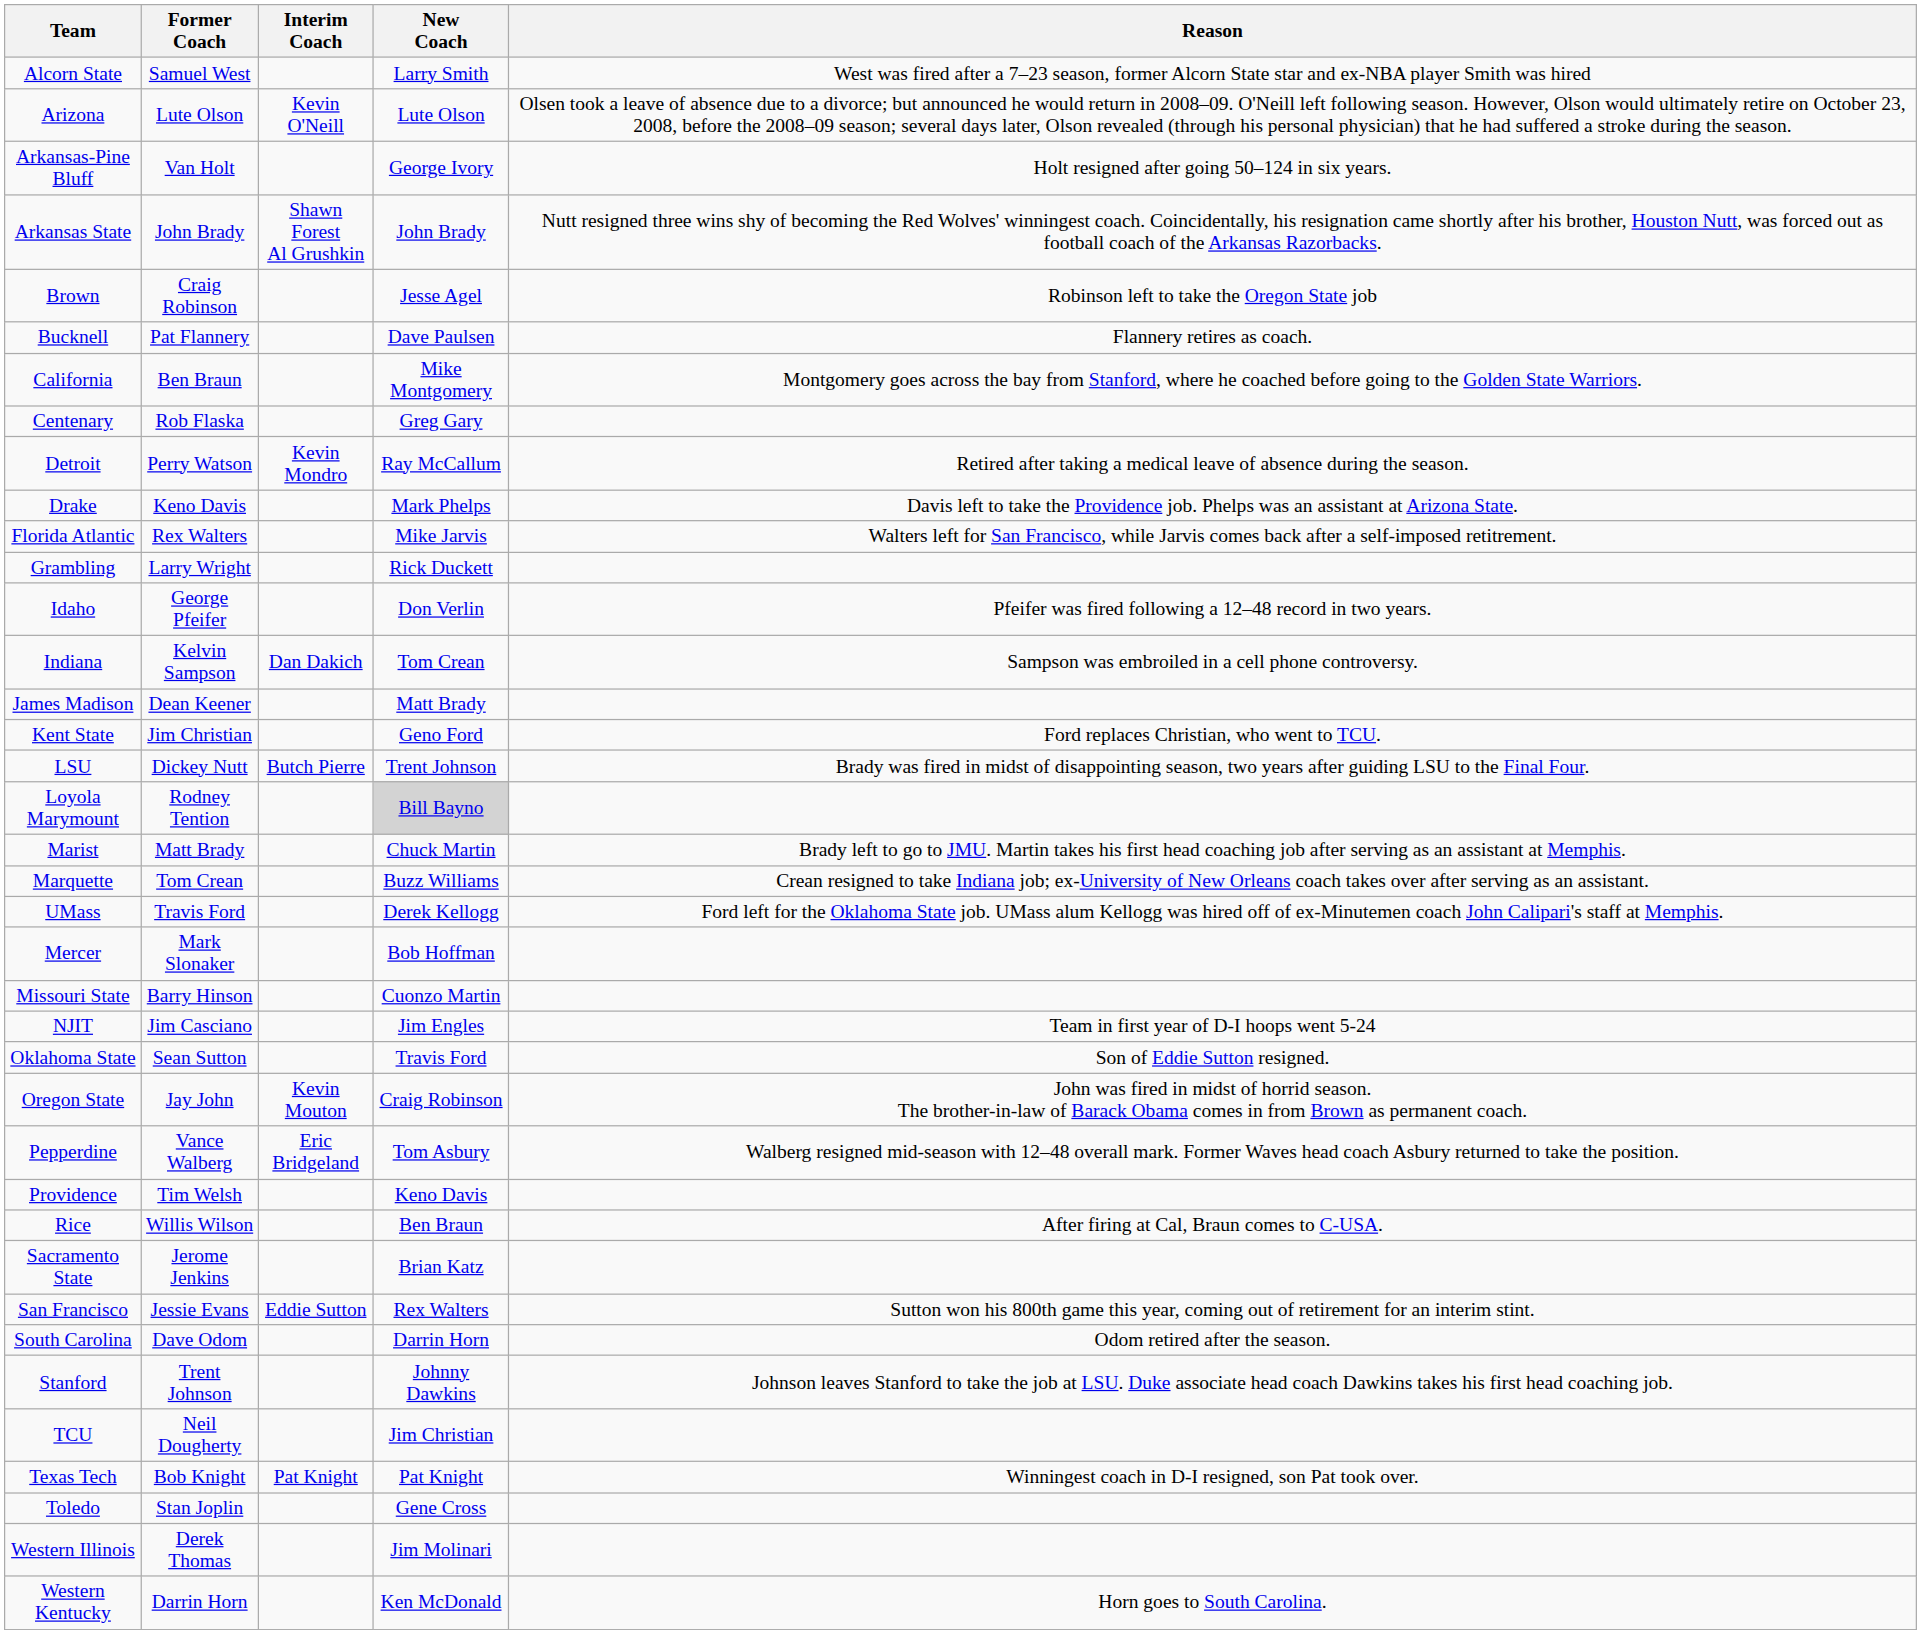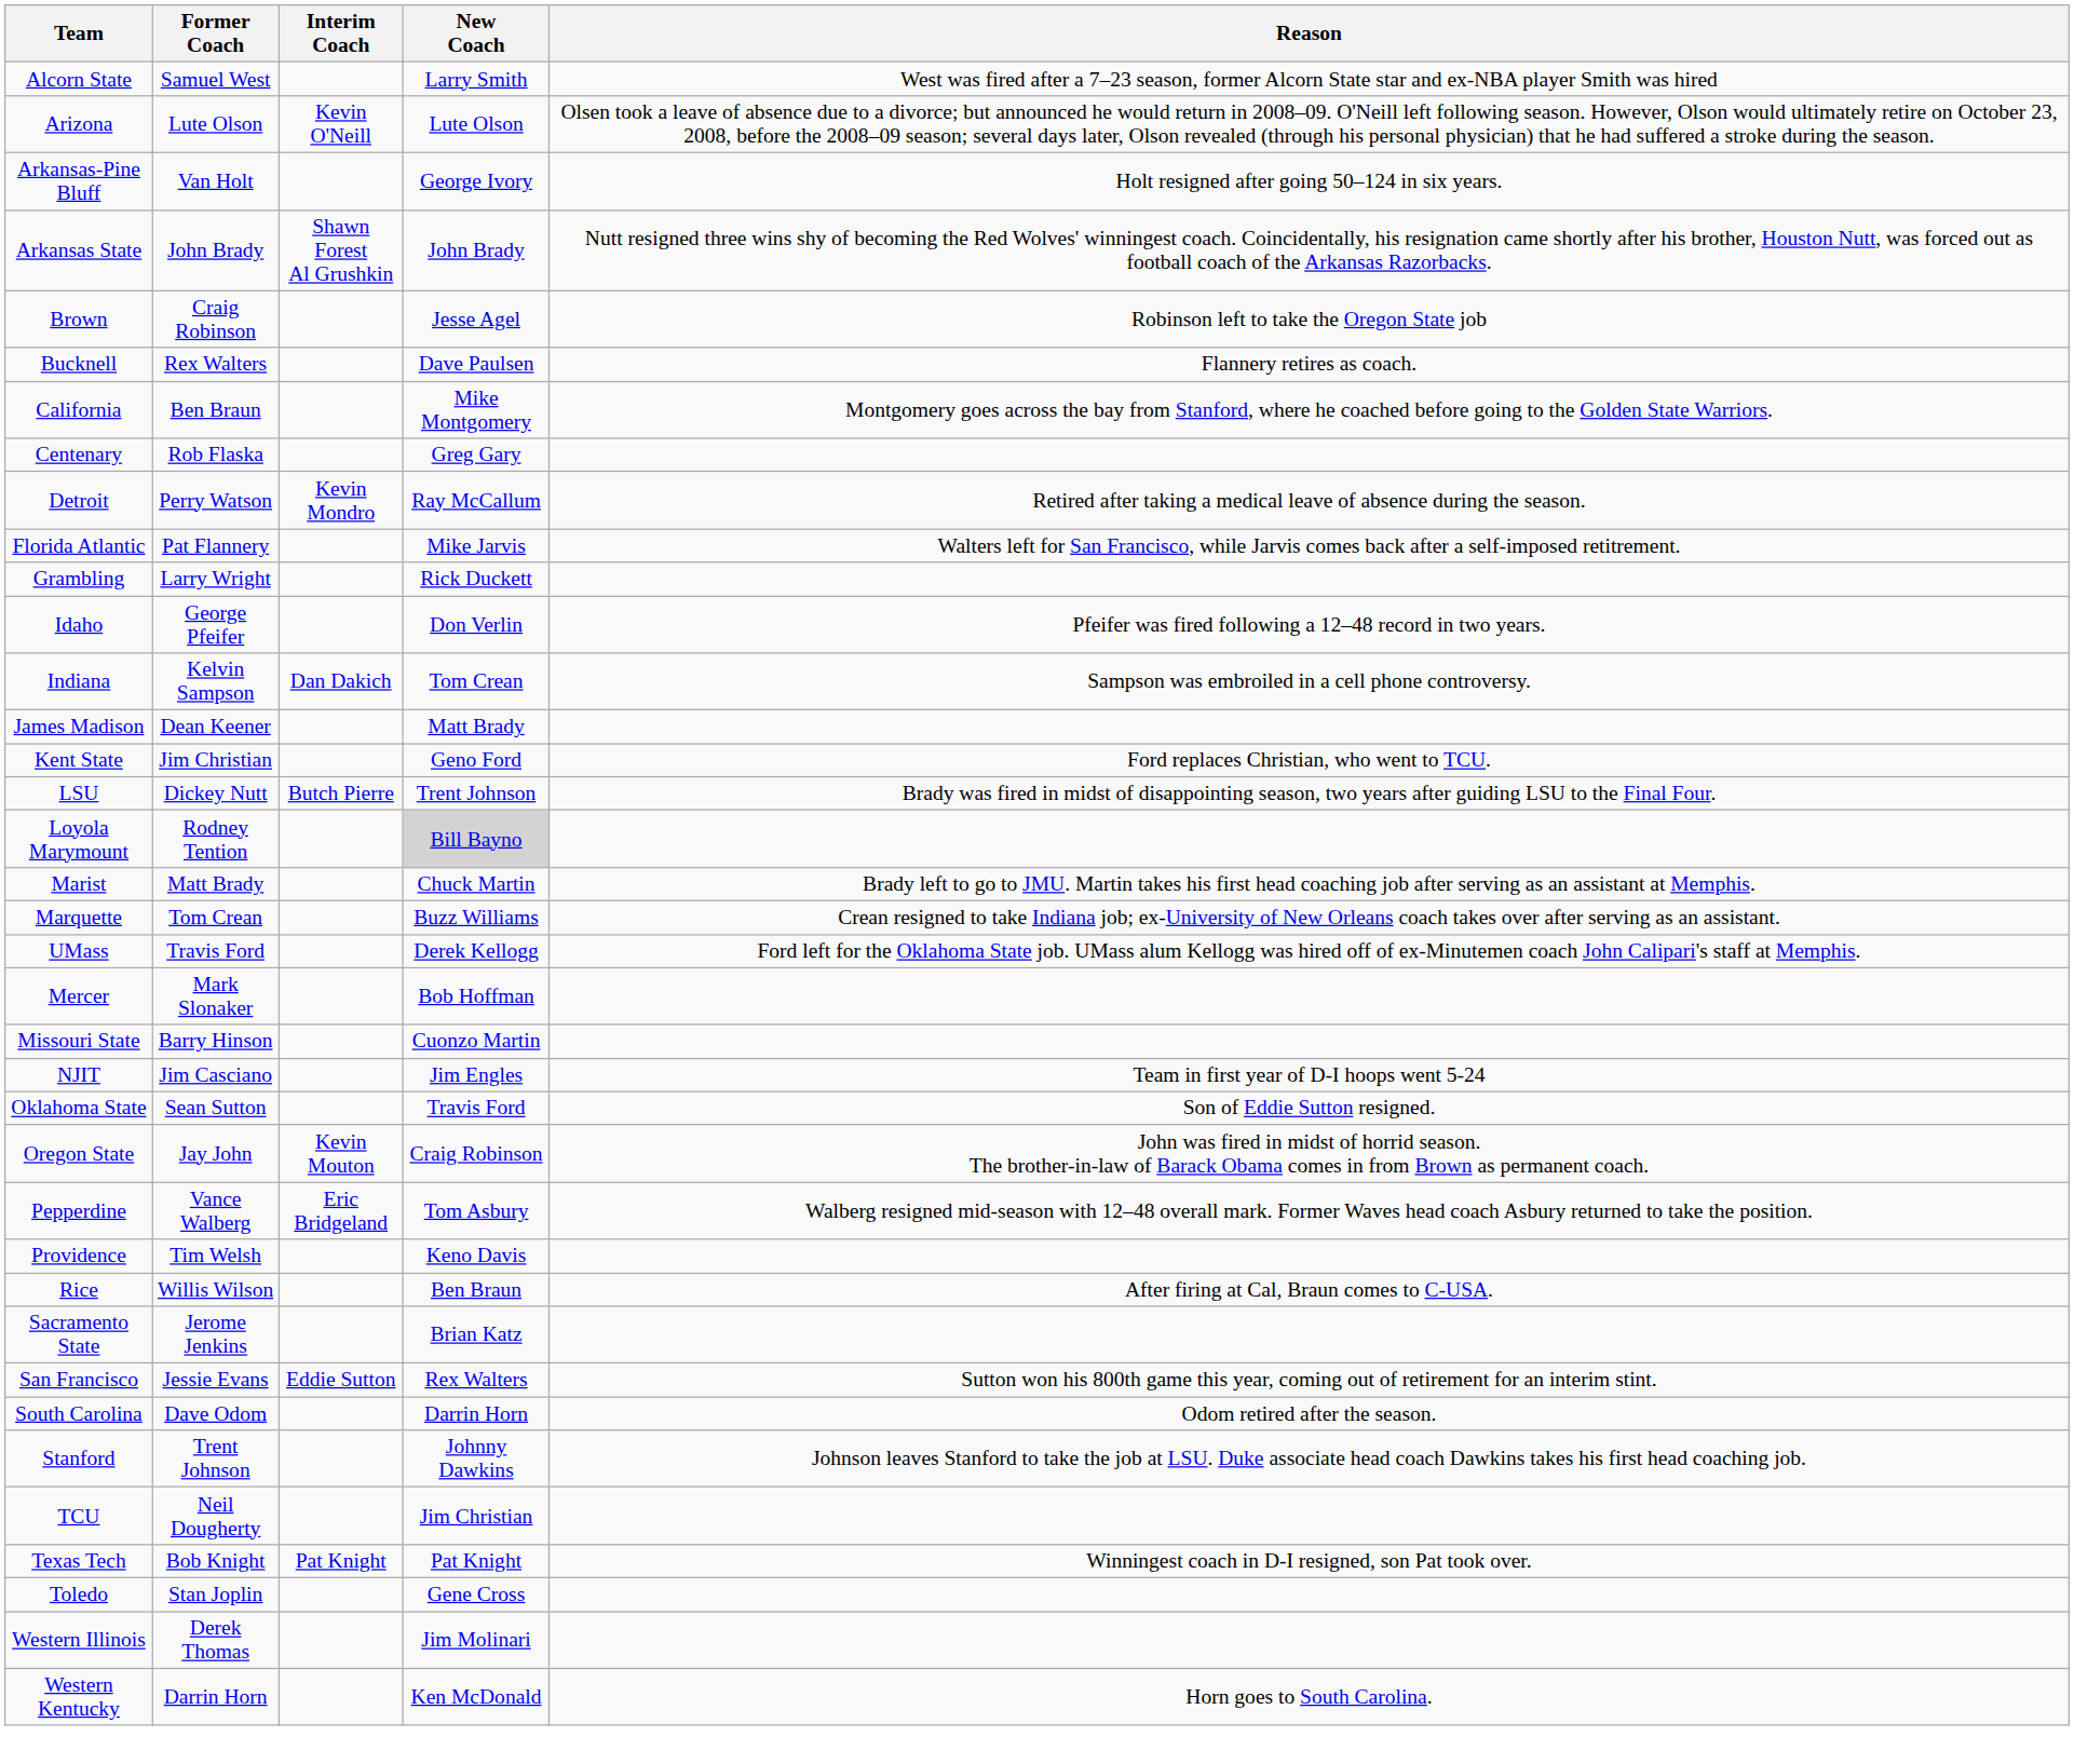 <table class="wikitable" style="text-align:center;">
 <tr>
 <th>Team</th>
 <th>Former<br>Coach</th>
 <th>Interim<br>Coach</th>
 <th>New<br>Coach</th>
 <th>Reason</th>
 </tr>
 <tr>
 <td><a href='#'>Alcorn State</a></td>
 <td><a href='#'>Samuel West</a></td>
 <td></td>
 <td><a href='#'>Larry Smith</a></td>
 <td>West was fired after a 7–23 season, former Alcorn State star and ex-NBA player Smith was hired</td>
 </tr>
 <tr>
 <td><a href='#'>Arizona</a></td>
 <td><a href='#'>Lute Olson</a></td>
 <td><a href='#'>Kevin O'Neill</a></td>
 <td><a href='#'>Lute Olson</a></td>
 <td>Olsen took a leave of absence due to a divorce; but announced he would return in 2008–09. O'Neill left following season. However, Olson would ultimately retire on October 23, 2008, before the 2008–09 season; several days later, Olson revealed (through his personal physician) that he had suffered a stroke during the season.</td>
 </tr>
 <tr>
 <td><a href='#'>Arkansas-Pine Bluff</a></td>
 <td><a href='#'>Van Holt</a></td>
 <td></td>
 <td><a href='#'>George Ivory</a></td>
 <td>Holt resigned after going 50–124 in six years.</td>
 </tr>
 <tr>
 <td><a href='#'>Arkansas State</a></td>
 <td><a href='#'>John Brady</a></td>
 <td><a href='#'>Shawn Forest</a><br><a href='#'>Al Grushkin</a></td>
 <td><a href='#'>John Brady</a></td>
 <td>Nutt resigned three wins shy of becoming the Red Wolves' winningest coach. Coincidentally, his resignation came shortly after his brother, <a href='#'>Houston Nutt</a>, was forced out as football coach of the <a href='#'>Arkansas Razorbacks</a>.</td>
 </tr>
 <tr>
 <td><a href='#'>Brown</a></td>
 <td><a href='#'>Craig Robinson</a></td>
 <td></td>
 <td><a href='#'>Jesse Agel</a></td>
 <td>Robinson left to take the <a href='#'>Oregon State</a> job</td>
 </tr>
 <tr>
 <td><a href='#'>Bucknell</a></td>
-<td><a href='#'>Pat Flannery</a></td>
+<td><a href='#'>Rex Walters</a></td>
 <td></td>
 <td><a href='#'>Dave Paulsen</a></td>
 <td>Flannery retires as coach.</td>
 </tr>
 <tr>
 <td><a href='#'>California</a></td>
 <td><a href='#'>Ben Braun</a></td>
 <td></td>
 <td><a href='#'>Mike Montgomery</a></td>
 <td>Montgomery goes across the bay from <a href='#'>Stanford</a>, where he coached before going to the <a href='#'>Golden State Warriors</a>.</td>
 </tr>
 <tr>
 <td><a href='#'>Centenary</a></td>
 <td><a href='#'>Rob Flaska</a></td>
 <td></td>
 <td><a href='#'>Greg Gary</a></td>
 <td></td>
 </tr>
 <tr>
 <td><a href='#'>Detroit</a></td>
 <td><a href='#'>Perry Watson</a></td>
 <td><a href='#'>Kevin Mondro</a></td>
 <td><a href='#'>Ray McCallum</a></td>
 <td>Retired after taking a medical leave of absence during the season.</td>
 </tr>
 <tr>
-<td><a href='#'>Drake</a></td>
-<td><a href='#'>Keno Davis</a></td>
-<td></td>
-<td><a href='#'>Mark Phelps</a></td>
-<td>Davis left to take the <a href='#'>Providence</a> job. Phelps was an assistant at <a href='#'>Arizona State</a>.</td>
-</tr>
-<tr>
 <td><a href='#'>Florida Atlantic</a></td>
-<td><a href='#'>Rex Walters</a></td>
+<td><a href='#'>Pat Flannery</a></td>
 <td></td>
 <td><a href='#'>Mike Jarvis</a></td>
 <td>Walters left for <a href='#'>San Francisco</a>, while Jarvis comes back after a self-imposed retitrement.</td>
 </tr>
 <tr>
 <td><a href='#'>Grambling</a></td>
 <td><a href='#'>Larry Wright</a></td>
 <td></td>
 <td><a href='#'>Rick Duckett</a></td>
 <td></td>
 </tr>
 <tr>
 <td><a href='#'>Idaho</a></td>
 <td><a href='#'>George Pfeifer</a></td>
 <td></td>
 <td><a href='#'>Don Verlin</a></td>
 <td>Pfeifer was fired following a 12–48 record in two years.</td>
 </tr>
 <tr>
 <td><a href='#'>Indiana</a></td>
 <td><a href='#'>Kelvin Sampson</a></td>
 <td><a href='#'>Dan Dakich</a></td>
 <td><a href='#'>Tom Crean</a></td>
 <td>Sampson was embroiled in a cell phone controversy.</td>
 </tr>
 <tr>
 <td><a href='#'>James Madison</a></td>
 <td><a href='#'>Dean Keener</a></td>
 <td></td>
 <td><a href='#'>Matt Brady</a></td>
 <td></td>
 </tr>
 <tr>
 <td><a href='#'>Kent State</a></td>
 <td><a href='#'>Jim Christian</a></td>
 <td></td>
 <td><a href='#'>Geno Ford</a></td>
 <td>Ford replaces Christian, who went to <a href='#'>TCU</a>.</td>
 </tr>
 <tr>
 <td><a href='#'>LSU</a></td>
 <td><a href='#'>Dickey Nutt</a></td>
 <td><a href='#'>Butch Pierre</a></td>
 <td><a href='#'>Trent Johnson</a></td>
 <td>Brady was fired in midst of disappointing season, two years after guiding LSU to the <a href='#'>Final Four</a>.</td>
 </tr>
 <tr>
 <td><a href='#'>Loyola Marymount</a></td>
 <td><a href='#'>Rodney Tention</a></td>
 <td></td>
 <td style="background: lightgrey;"><a href='#'>Bill Bayno</a></td>
 <td></td>
 </tr>
 <tr>
 <td><a href='#'>Marist</a></td>
 <td><a href='#'>Matt Brady</a></td>
 <td></td>
 <td><a href='#'>Chuck Martin</a></td>
 <td>Brady left to go to <a href='#'>JMU</a>. Martin takes his first head coaching job after serving as an assistant at <a href='#'>Memphis</a>.</td>
 </tr>
 <tr>
 <td><a href='#'>Marquette</a></td>
 <td><a href='#'>Tom Crean</a></td>
 <td></td>
 <td><a href='#'>Buzz Williams</a></td>
 <td>Crean resigned to take <a href='#'>Indiana</a> job; ex-<a href='#'>University of New Orleans</a> coach takes over after serving as an assistant.</td>
 </tr>
 <tr>
 <td><a href='#'>UMass</a></td>
 <td><a href='#'>Travis Ford</a></td>
 <td></td>
 <td><a href='#'>Derek Kellogg</a></td>
 <td>Ford left for the <a href='#'>Oklahoma State</a> job. UMass alum Kellogg was hired off of ex-Minutemen coach <a href='#'>John Calipari</a>'s staff at <a href='#'>Memphis</a>.</td>
 </tr>
 <tr>
 <td><a href='#'>Mercer</a></td>
 <td><a href='#'>Mark Slonaker</a></td>
 <td></td>
 <td><a href='#'>Bob Hoffman</a></td>
 <td></td>
 </tr>
 <tr>
 <td><a href='#'>Missouri State</a></td>
 <td><a href='#'>Barry Hinson</a></td>
 <td></td>
 <td><a href='#'>Cuonzo Martin</a></td>
 <td></td>
 </tr>
 <tr>
 <td><a href='#'>NJIT</a></td>
 <td><a href='#'>Jim Casciano</a></td>
 <td></td>
 <td><a href='#'>Jim Engles</a></td>
 <td>Team in first year of D-I hoops went 5-24</td>
 </tr>
 <tr>
 <td><a href='#'>Oklahoma State</a></td>
 <td><a href='#'>Sean Sutton</a></td>
 <td></td>
 <td><a href='#'>Travis Ford</a></td>
 <td>Son of <a href='#'>Eddie Sutton</a> resigned.</td>
 </tr>
 <tr>
 <td><a href='#'>Oregon State</a></td>
 <td><a href='#'>Jay John</a></td>
 <td><a href='#'>Kevin Mouton</a></td>
 <td><a href='#'>Craig Robinson</a></td>
 <td>John was fired in midst of horrid season.<br>The brother-in-law of <a href='#'>Barack Obama</a> comes in from <a href='#'>Brown</a> as permanent coach.</td>
 </tr>
 <tr>
 <td><a href='#'>Pepperdine</a></td>
 <td><a href='#'>Vance Walberg</a></td>
 <td><a href='#'>Eric Bridgeland</a></td>
 <td><a href='#'>Tom Asbury</a></td>
 <td>Walberg resigned mid-season with 12–48 overall mark. Former Waves head coach Asbury returned to take the position.</td>
 </tr>
 <tr>
 <td><a href='#'>Providence</a></td>
 <td><a href='#'>Tim Welsh</a></td>
 <td></td>
 <td><a href='#'>Keno Davis</a></td>
 <td></td>
 </tr>
 <tr>
 <td><a href='#'>Rice</a></td>
 <td><a href='#'>Willis Wilson</a></td>
 <td></td>
 <td><a href='#'>Ben Braun</a></td>
 <td>After firing at Cal, Braun comes to <a href='#'>C-USA</a>.</td>
 </tr>
 <tr>
 <td><a href='#'>Sacramento State</a></td>
 <td><a href='#'>Jerome Jenkins</a></td>
 <td></td>
 <td><a href='#'>Brian Katz</a></td>
 <td></td>
 </tr>
 <tr>
 <td><a href='#'>San Francisco</a></td>
 <td><a href='#'>Jessie Evans</a></td>
 <td><a href='#'>Eddie Sutton</a></td>
 <td><a href='#'>Rex Walters</a></td>
 <td>Sutton won his 800th game this year, coming out of retirement for an interim stint.</td>
 </tr>
 <tr>
 <td><a href='#'>South Carolina</a></td>
 <td><a href='#'>Dave Odom</a></td>
 <td></td>
 <td><a href='#'>Darrin Horn</a></td>
 <td>Odom retired after the season.</td>
 </tr>
 <tr>
 <td><a href='#'>Stanford</a></td>
 <td><a href='#'>Trent Johnson</a></td>
 <td></td>
 <td><a href='#'>Johnny Dawkins</a></td>
 <td>Johnson leaves Stanford to take the job at <a href='#'>LSU</a>.  <a href='#'>Duke</a> associate head coach Dawkins takes his first head coaching job.</td>
 </tr>
 <tr>
 <td><a href='#'>TCU</a></td>
 <td><a href='#'>Neil Dougherty</a></td>
 <td></td>
 <td><a href='#'>Jim Christian</a></td>
 <td></td>
 </tr>
 <tr>
 <td><a href='#'>Texas Tech</a></td>
 <td><a href='#'>Bob Knight</a></td>
 <td><a href='#'>Pat Knight</a></td>
 <td><a href='#'>Pat Knight</a></td>
 <td>Winningest coach in D-I resigned, son Pat took over.</td>
 </tr>
 <tr>
 <td><a href='#'>Toledo</a></td>
 <td><a href='#'>Stan Joplin</a></td>
 <td></td>
 <td><a href='#'>Gene Cross</a></td>
 <td></td>
 </tr>
 <tr>
 <td><a href='#'>Western Illinois</a></td>
 <td><a href='#'>Derek Thomas</a></td>
 <td></td>
 <td><a href='#'>Jim Molinari</a></td>
 <td></td>
 </tr>
 <tr>
 <td><a href='#'>Western Kentucky</a></td>
 <td><a href='#'>Darrin Horn</a></td>
 <td></td>
 <td><a href='#'>Ken McDonald</a></td>
 <td>Horn goes to <a href='#'>South Carolina</a>.</td>
 </tr>
 </table>
